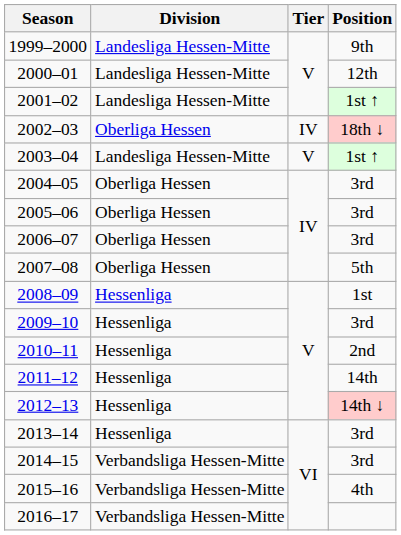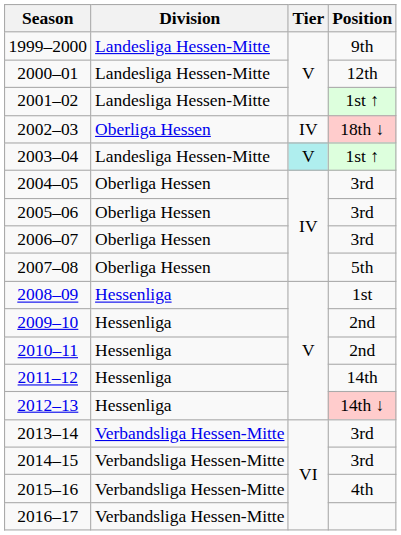 <table class="wikitable">
 <tr>
 <th>Season</th>
 <th>Division</th>
 <th>Tier</th>
 <th>Position</th>
 </tr>
 <tr align="center">
 <td>1999–2000</td>
 <td align="left"><a href='#'>Landesliga Hessen-Mitte</a></td>
 <td rowspan=3>V</td>
 <td>9th</td>
 </tr>
 <tr align="center">
 <td>2000–01</td>
 <td align="left">Landesliga Hessen-Mitte</td>
 <td>12th</td>
 </tr>
 <tr align="center">
 <td>2001–02</td>
 <td align="left">Landesliga Hessen-Mitte</td>
 <td style="background:#ddffdd">1st ↑</td>
 </tr>
 <tr align="center">
 <td>2002–03</td>
 <td align="left"><a href='#'>Oberliga Hessen</a></td>
 <td>IV</td>
 <td style="background:#ffcccc">18th ↓</td>
 </tr>
 <tr align="center">
 <td>2003–04</td>
 <td align="left">Landesliga Hessen-Mitte</td>
-<td>V</td>
+<td style="background: paleturquoise;">V</td>
 <td style="background:#ddffdd">1st ↑</td>
 </tr>
 <tr align="center">
 <td>2004–05</td>
 <td align="left">Oberliga Hessen</td>
 <td rowspan=4>IV</td>
 <td>3rd</td>
 </tr>
 <tr align="center">
 <td>2005–06</td>
 <td align="left">Oberliga Hessen</td>
 <td>3rd</td>
 </tr>
 <tr align="center">
 <td>2006–07</td>
 <td align="left">Oberliga Hessen</td>
 <td>3rd</td>
 </tr>
 <tr align="center">
 <td>2007–08</td>
 <td align="left">Oberliga Hessen</td>
 <td>5th</td>
 </tr>
 <tr align="center">
 <td><a href='#'>2008–09</a></td>
 <td align="left"><a href='#'>Hessenliga</a></td>
 <td rowspan=5>V</td>
 <td>1st</td>
 </tr>
 <tr align="center">
 <td><a href='#'>2009–10</a></td>
 <td align="left">Hessenliga</td>
-<td>3rd</td>
+<td>2nd</td>
 </tr>
 <tr align="center">
 <td><a href='#'>2010–11</a></td>
 <td align="left">Hessenliga</td>
 <td>2nd</td>
 </tr>
 <tr align="center">
 <td><a href='#'>2011–12</a></td>
 <td align="left">Hessenliga</td>
 <td>14th</td>
 </tr>
 <tr align="center">
 <td><a href='#'>2012–13</a></td>
 <td align="left">Hessenliga</td>
 <td style="background:#ffcccc">14th ↓</td>
 </tr>
 <tr align="center">
 <td>2013–14</td>
-<td align="left">Hessenliga</td>
+<td align="left"><a href='#'>Verbandsliga Hessen-Mitte</a></td>
 <td rowspan=4>VI</td>
 <td>3rd</td>
 </tr>
 <tr align="center">
 <td>2014–15</td>
 <td align="left">Verbandsliga Hessen-Mitte</td>
 <td>3rd</td>
 </tr>
 <tr align="center">
 <td>2015–16</td>
 <td align="left">Verbandsliga Hessen-Mitte</td>
 <td>4th</td>
 </tr>
 <tr align="center">
 <td>2016–17</td>
 <td align="left">Verbandsliga Hessen-Mitte</td>
 <td></td>
 </tr>
 </table>
